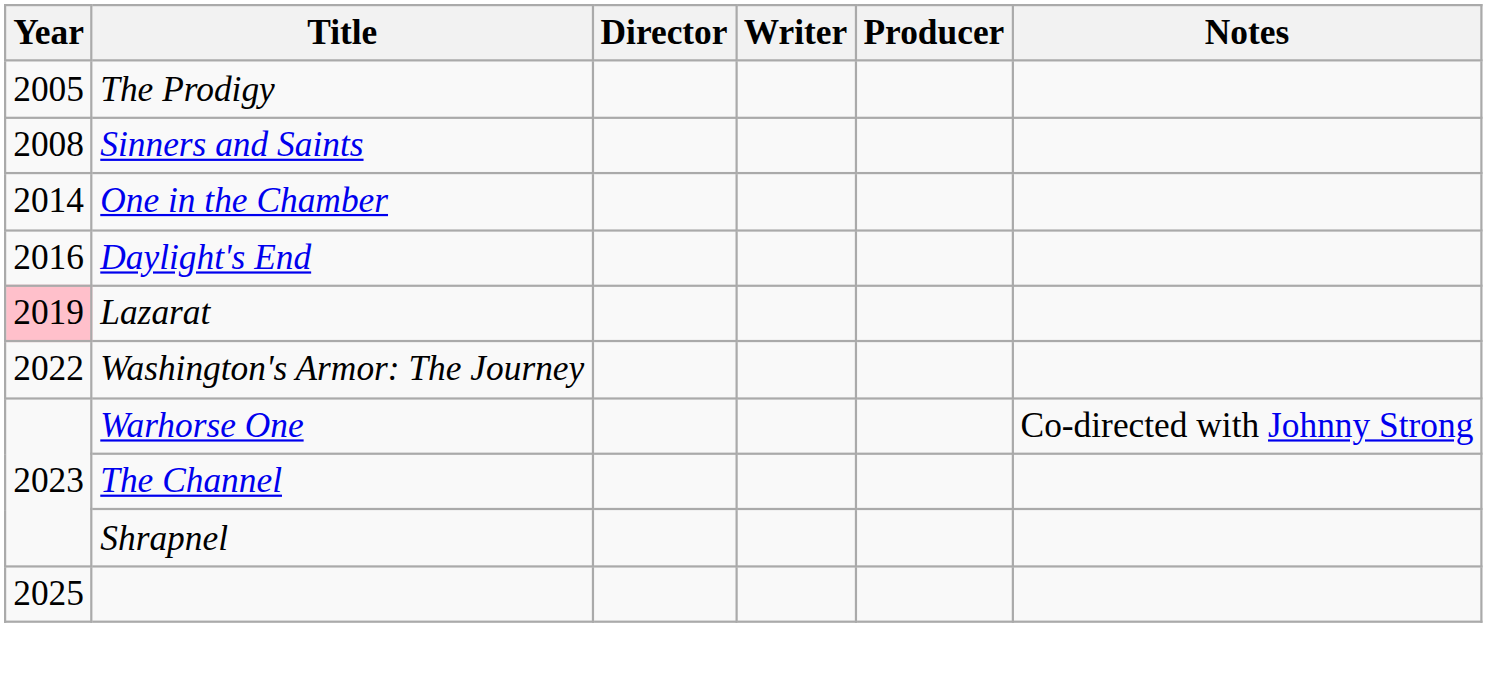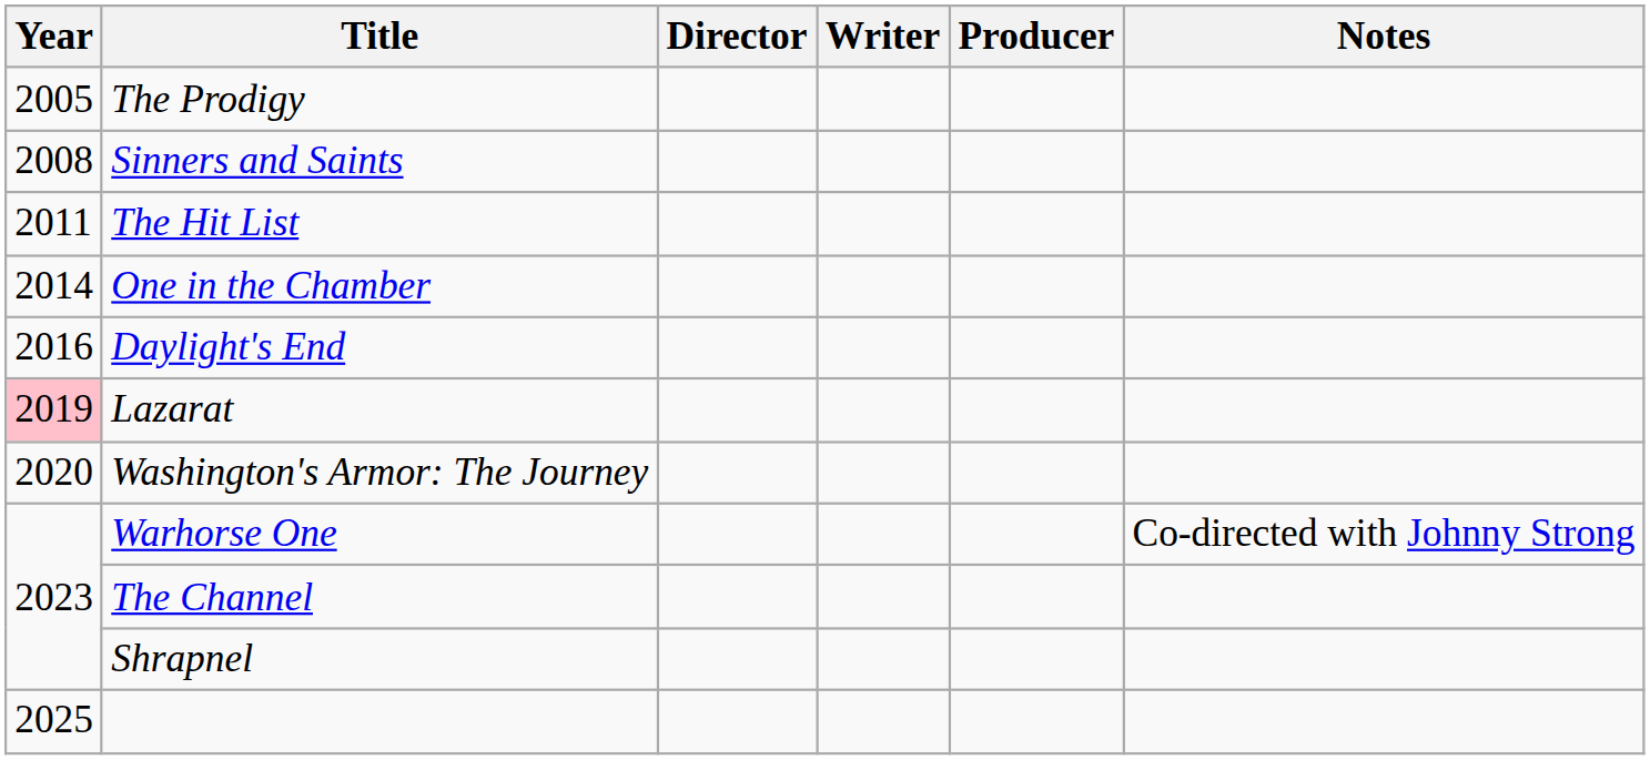 <table class="wikitable plainrowheaders">
 <tr>
 <th>Year</th>
 <th>Title</th>
 <th>Director</th>
 <th>Writer</th>
 <th>Producer</th>
 <th>Notes</th>
 </tr>
 <tr>
 <td>2005</td>
 <td><em>The Prodigy</em></td>
 <td></td>
 <td></td>
 <td></td>
 <td></td>
 </tr>
 <tr>
 <td>2008</td>
 <td><em><a href='#'>Sinners and Saints</a></em></td>
+<td></td>
+<td></td>
+<td></td>
+<td></td>
+</tr>
+<tr>
+<td>2011</td>
+<td><em><a href='#'>The Hit List</a></em></td>
 <td></td>
 <td></td>
 <td></td>
 <td></td>
 </tr>
 <tr>
 <td>2014</td>
 <td><em><a href='#'>One in the Chamber</a></em></td>
 <td></td>
 <td></td>
 <td></td>
 <td></td>
 </tr>
 <tr>
 <td>2016</td>
 <td><em><a href='#'>Daylight's End</a></em></td>
 <td></td>
 <td></td>
 <td></td>
 <td></td>
 </tr>
 <tr>
 <td style="background: pink;">2019</td>
 <td><em>Lazarat</em></td>
 <td></td>
 <td></td>
 <td></td>
 <td></td>
 </tr>
 <tr>
-<td>2022</td>
+<td>2020</td>
 <td><em>Washington's Armor: The Journey</em></td>
 <td></td>
 <td></td>
 <td></td>
 <td></td>
 </tr>
 <tr>
 <td rowspan=3>2023</td>
 <td><em><a href='#'>Warhorse One</a></em></td>
 <td></td>
 <td></td>
 <td></td>
 <td>Co-directed with <a href='#'>Johnny Strong</a></td>
 </tr>
 <tr>
 <td><em><a href='#'>The Channel</a></em></td>
 <td></td>
 <td></td>
 <td></td>
 <td></td>
 </tr>
 <tr>
 <td><em>Shrapnel</em></td>
 <td></td>
 <td></td>
 <td></td>
 <td></td>
 </tr>
 <tr>
 <td>2025</td>
 <td></td>
 <td></td>
 <td></td>
 <td></td>
 <td></td>
 </tr>
 </table>
